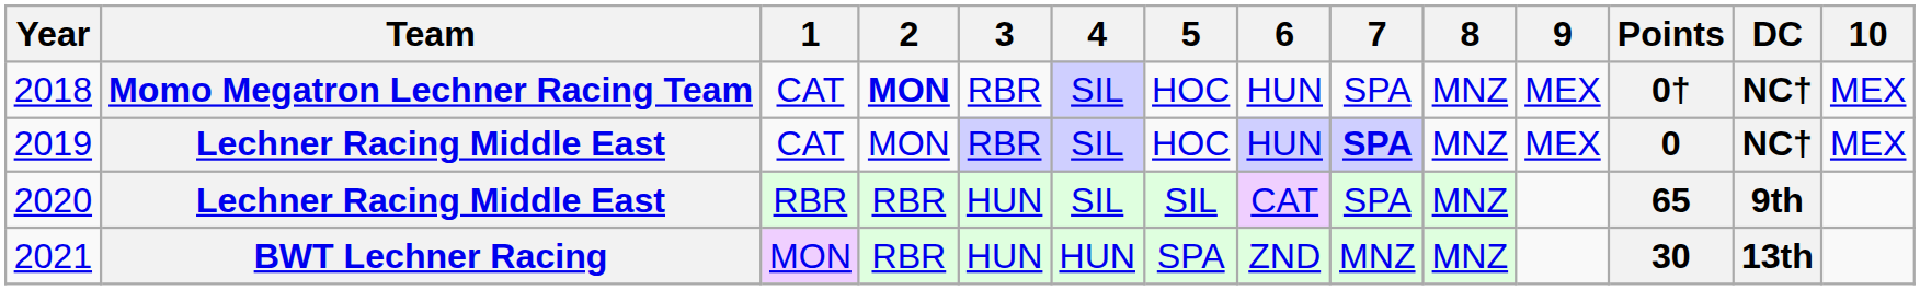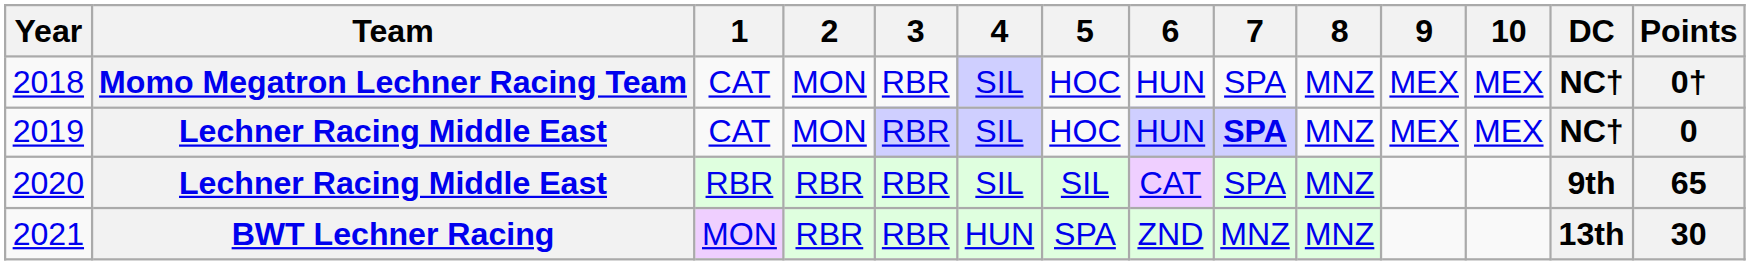 <table class="wikitable" style="text-align:center; font-size:90%">
 <tr>
 <th>Year</th>
 <th>Team</th>
 <th>1</th>
 <th>2</th>
 <th>3</th>
 <th>4</th>
 <th>5</th>
 <th>6</th>
 <th>7</th>
 <th>8</th>
 <th>9</th>
+<th>10</th>
+<th>DC</th>
 <th>Points</th>
-<th>DC</th>
-<th>10</th>
 </tr>
 <tr>
 <td><a href='#'>2018</a></td>
 <th><a href='#'>Momo Megatron Lechner Racing Team</a></th>
 <td><a href='#'>CAT</a></td>
-<td><strong><a href='#'>MON</a></strong></td>
+<td><a href='#'>MON</a></td>
 <td><a href='#'>RBR</a></td>
 <td style="background:#CFCFFF;"><a href='#'>SIL</a><br></td>
 <td><a href='#'>HOC</a></td>
 <td><a href='#'>HUN</a></td>
 <td><a href='#'>SPA</a></td>
 <td><a href='#'>MNZ</a></td>
 <td><a href='#'>MEX</a></td>
+<td><a href='#'>MEX</a></td>
+<th>NC†</th>
 <th>0†</th>
-<th>NC†</th>
-<td><a href='#'>MEX</a></td>
 </tr>
 <tr>
 <td><a href='#'>2019</a></td>
 <th><a href='#'>Lechner Racing Middle East</a></th>
 <td><a href='#'>CAT</a></td>
 <td><a href='#'>MON</a></td>
 <td style="background:#CFCFFF;"><a href='#'>RBR</a><br></td>
 <td style="background:#CFCFFF;"><a href='#'>SIL</a><br></td>
 <td><a href='#'>HOC</a></td>
 <td style="background:#CFCFFF;"><a href='#'>HUN</a><br></td>
 <td style="background:#CFCFFF;"><strong><a href='#'>SPA</a><br></strong></td>
 <td><a href='#'>MNZ</a></td>
 <td><a href='#'>MEX</a></td>
+<td><a href='#'>MEX</a></td>
+<th>NC†</th>
 <th>0</th>
-<th>NC†</th>
-<td><a href='#'>MEX</a></td>
 </tr>
 <tr>
 <td><a href='#'>2020</a></td>
 <th><a href='#'>Lechner Racing Middle East</a></th>
 <td style="background:#DFFFDF;"><a href='#'>RBR</a><br></td>
 <td style="background:#DFFFDF;"><a href='#'>RBR</a><br></td>
-<td style="background:#DFFFDF;"><a href='#'>HUN</a><br></td>
+<td style="background:#DFFFDF;"><a href='#'>RBR</a><br></td>
 <td style="background:#DFFFDF;"><a href='#'>SIL</a><br></td>
 <td style="background:#DFFFDF;"><a href='#'>SIL</a><br></td>
 <td style="background:#EFCFFF;"><a href='#'>CAT</a><br></td>
 <td style="background:#DFFFDF;"><a href='#'>SPA</a><br></td>
 <td style="background:#DFFFDF;"><a href='#'>MNZ</a><br></td>
 <td></td>
+<td></td>
+<th>9th</th>
 <th>65</th>
-<th>9th</th>
-<td></td>
 </tr>
 <tr>
 <td><a href='#'>2021</a></td>
 <th><a href='#'>BWT Lechner Racing</a></th>
 <td style="background:#EFCFFF;"><a href='#'>MON</a><br></td>
 <td style="background:#DFFFDF;"><a href='#'>RBR</a><br></td>
-<td style="background:#DFFFDF;"><a href='#'>HUN</a><br></td>
+<td style="background:#DFFFDF;"><a href='#'>RBR</a><br></td>
 <td style="background:#DFFFDF;"><a href='#'>HUN</a><br></td>
 <td style="background:#DFFFDF;"><a href='#'>SPA</a><br></td>
 <td style="background:#DFFFDF;"><a href='#'>ZND</a><br></td>
 <td style="background:#DFFFDF;"><a href='#'>MNZ</a><br></td>
 <td style="background:#DFFFDF;"><a href='#'>MNZ</a><br></td>
 <td></td>
+<td></td>
+<th>13th</th>
 <th>30</th>
-<th>13th</th>
-<td></td>
 </tr>
 </table>
